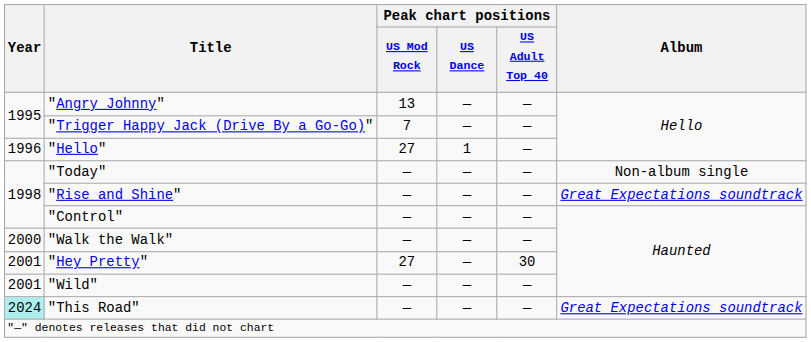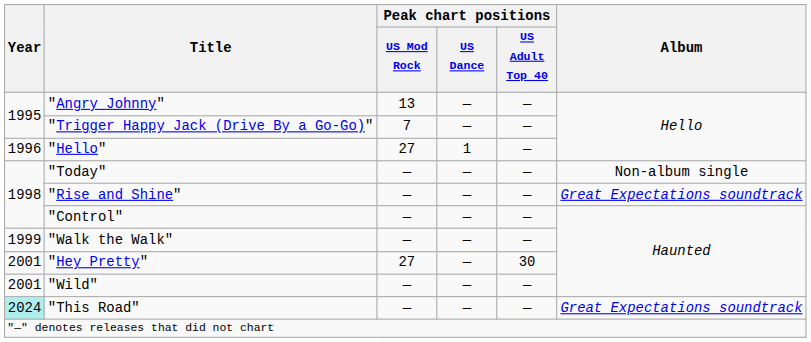 <table class="wikitable">
 <tr>
 <th rowspan="2">Year</th>
 <th rowspan="2">Title</th>
 <th colspan="3">Peak chart positions</th>
 <th rowspan="2">Album</th>
 </tr>
 <tr>
 <th width="50"><sup><a href='#'>US Mod Rock</a></sup></th>
 <th width="50"><sup><a href='#'>US Dance</a></sup></th>
 <th width="50"><sup><a href='#'>US Adult Top 40</a></sup></th>
 </tr>
 <tr>
 <td rowspan="2">1995</td>
 <td>"<a href='#'>Angry Johnny</a>"</td>
 <td style="text-align:center;">13</td>
 <td style="text-align:center;">—</td>
 <td style="text-align:center;">—</td>
 <td rowspan="3" style="text-align:center;"><em>Hello</em></td>
 </tr>
 <tr>
 <td>"<a href='#'>Trigger Happy Jack (Drive By a Go-Go)</a>"</td>
 <td style="text-align:center;">7</td>
 <td style="text-align:center;">—</td>
 <td style="text-align:center;">—</td>
 </tr>
 <tr>
 <td>1996</td>
 <td>"<a href='#'>Hello</a>"</td>
 <td style="text-align:center;">27</td>
 <td style="text-align:center;">1</td>
 <td style="text-align:center;">—</td>
 </tr>
 <tr>
 <td rowspan="3">1998</td>
 <td>"Today"</td>
 <td style="text-align:center;">—</td>
 <td style="text-align:center;">—</td>
 <td style="text-align:center;">—</td>
 <td style="text-align:center;">Non-album single</td>
 </tr>
 <tr>
 <td>"<a href='#'>Rise and Shine</a>"</td>
 <td style="text-align:center;">—</td>
 <td style="text-align:center;">—</td>
 <td style="text-align:center;">—</td>
 <td style="text-align:center;"><em><a href='#'>Great Expectations soundtrack</a></em></td>
 </tr>
 <tr>
 <td>"Control"</td>
 <td style="text-align:center;">—</td>
 <td style="text-align:center;">—</td>
 <td style="text-align:center;">—</td>
 <td rowspan="4" style="text-align:center;"><em>Haunted</em></td>
 </tr>
 <tr>
-<td>2000</td>
+<td>1999</td>
 <td>"Walk the Walk"</td>
 <td style="text-align:center;">—</td>
 <td style="text-align:center;">—</td>
 <td style="text-align:center;">—</td>
 </tr>
 <tr>
 <td>2001</td>
 <td>"<a href='#'>Hey Pretty</a>"</td>
 <td style="text-align:center;">27</td>
 <td style="text-align:center;">—</td>
 <td style="text-align:center;">30</td>
 </tr>
 <tr>
 <td>2001</td>
 <td>"Wild"</td>
 <td style="text-align:center;">—</td>
 <td style="text-align:center;">—</td>
 <td style="text-align:center;">—</td>
 </tr>
 <tr>
 <td style="background: paleturquoise;">2024</td>
 <td>"This Road"</td>
 <td style="text-align:center;">—</td>
 <td style="text-align:center;">—</td>
 <td style="text-align:center;">—</td>
 <td style="text-align:center;"><em><a href='#'>Great Expectations soundtrack</a></em></td>
 </tr>
 <tr>
 <td colspan="10" style="font-size:8pt">"—" denotes releases that did not chart</td>
 </tr>
 </table>
